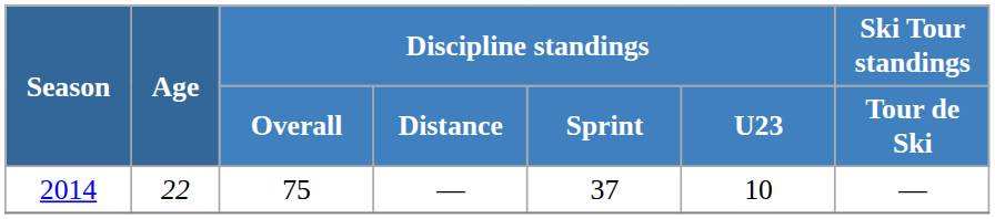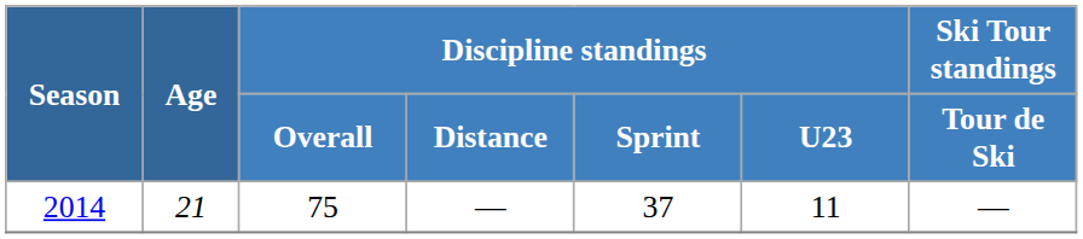 <table class="wikitable" style="font-size:95%; text-align:center; border:grey solid 1px; border-collapse:collapse; background:#ffffff;">
 <tr>
 <th style="background-color:#369; color:white; width:60px;" rowspan="2"> Season </th>
 <th style="background-color:#369; color:white; width:40px;" rowspan="2"> Age </th>
 <th style="background-color:#4180be; color:white;" colspan="4">Discipline standings</th>
 <th style="background-color:#4180be; color:white;" colspan="1">Ski Tour standings</th>
 </tr>
 <tr>
 <th style="background-color:#4180be; color:white; width:75px;">Overall</th>
 <th style="background-color:#4180be; color:white; width:75px;">Distance</th>
 <th style="background-color:#4180be; color:white; width:75px;">Sprint</th>
 <th style="background-color:#4180be; color:white; width:75px;">U23</th>
 <th style="background-color:#4180be; color:white; width:75px;">Tour de<br>Ski</th>
 </tr>
 <tr>
 <td><a href='#'>2014</a></td>
-<td><em>22</em></td>
+<td><em>21</em></td>
 <td>75</td>
 <td>—</td>
 <td>37</td>
-<td>10</td>
+<td>11</td>
 <td>—</td>
 </tr>
 <tr>
 </tr>
 </table>
